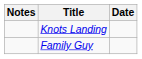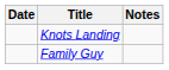 <table class="wikitable sortable">
 <tr>
+<th>Date</th>
+<th>Title</th>
 <th>Notes</th>
-<th>Title</th>
-<th>Date</th>
 </tr>
 <tr>
 <td></td>
 <td><em><a href='#'>Knots Landing</a></em></td>
 <td></td>
 </tr>
 <tr>
 <td></td>
 <td><em><a href='#'>Family Guy</a></em></td>
 <td></td>
 </tr>
 </table>
